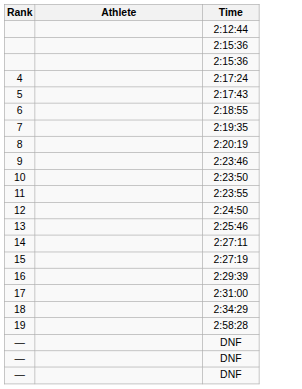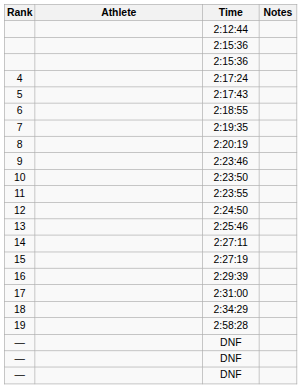 <table class="wikitable" style="text-align:center">
 <tr>
 <th width=40>Rank</th>
 <th width=250>Athlete</th>
 <th width=80>Time</th>
+<th width=50>Notes</th>
 </tr>
 <tr>
 <td></td>
 <td align=left></td>
 <td>2:12:44</td>
+<td></td>
 </tr>
 <tr>
 <td></td>
 <td align=left></td>
 <td>2:15:36</td>
+<td></td>
 </tr>
 <tr>
 <td></td>
 <td align=left></td>
 <td>2:15:36</td>
+<td></td>
 </tr>
 <tr>
 <td>4</td>
 <td align=left></td>
 <td>2:17:24</td>
+<td></td>
 </tr>
 <tr>
 <td>5</td>
 <td align=left></td>
 <td>2:17:43</td>
+<td></td>
 </tr>
 <tr>
 <td>6</td>
 <td align=left></td>
 <td>2:18:55</td>
+<td></td>
 </tr>
 <tr>
 <td>7</td>
 <td align=left></td>
 <td>2:19:35</td>
+<td></td>
 </tr>
 <tr>
 <td>8</td>
 <td align=left></td>
 <td>2:20:19</td>
+<td></td>
 </tr>
 <tr>
 <td>9</td>
 <td align=left></td>
 <td>2:23:46</td>
+<td></td>
 </tr>
 <tr>
 <td>10</td>
 <td align=left></td>
 <td>2:23:50</td>
+<td></td>
 </tr>
 <tr>
 <td>11</td>
 <td align=left></td>
 <td>2:23:55</td>
+<td></td>
 </tr>
 <tr>
 <td>12</td>
 <td align=left></td>
 <td>2:24:50</td>
+<td></td>
 </tr>
 <tr>
 <td>13</td>
 <td align=left></td>
 <td>2:25:46</td>
+<td></td>
 </tr>
 <tr>
 <td>14</td>
 <td align=left></td>
 <td>2:27:11</td>
+<td></td>
 </tr>
 <tr>
 <td>15</td>
 <td align=left></td>
 <td>2:27:19</td>
+<td></td>
 </tr>
 <tr>
 <td>16</td>
 <td align=left></td>
 <td>2:29:39</td>
+<td></td>
 </tr>
 <tr>
 <td>17</td>
 <td align=left></td>
 <td>2:31:00</td>
+<td></td>
 </tr>
 <tr>
 <td>18</td>
 <td align=left></td>
 <td>2:34:29</td>
+<td></td>
 </tr>
 <tr>
 <td>19</td>
 <td align=left></td>
 <td>2:58:28</td>
+<td></td>
 </tr>
 <tr>
 <td>—</td>
 <td align=left></td>
 <td>DNF</td>
+<td></td>
 </tr>
 <tr>
 <td>—</td>
 <td align=left></td>
 <td>DNF</td>
+<td></td>
 </tr>
 <tr>
 <td>—</td>
 <td align=left></td>
 <td>DNF</td>
+<td></td>
 </tr>
 </table>
